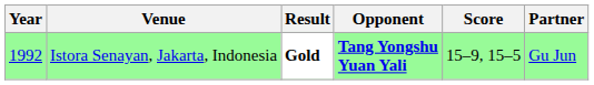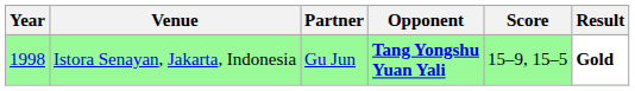 <table class="sortable wikitable" style="font-size: 90%;">
 <tr>
 <th>Year</th>
 <th>Venue</th>
-<th>Result</th>
+<th>Partner</th>
 <th>Opponent</th>
 <th>Score</th>
-<th>Partner</th>
+<th>Result</th>
 </tr>
 <tr style="background:#98FB98">
-<td align="center"><a href='#'>1992</a></td>
+<td align="center"><a href='#'>1998</a></td>
 <td align="left"><a href='#'>Istora Senayan</a>, <a href='#'>Jakarta</a>, Indonesia</td>
-<td style="text-align:left; background:white"> <strong>Gold</strong></td>
+<td align="left"> <a href='#'>Gu Jun</a></td>
 <td align="left"><strong> <a href='#'>Tang Yongshu</a> <br>  <a href='#'>Yuan Yali</a></strong></td>
 <td align="left">15–9, 15–5</td>
-<td align="left"> <a href='#'>Gu Jun</a></td>
+<td style="text-align:left; background:white"> <strong>Gold</strong></td>
 </tr>
 </table>
